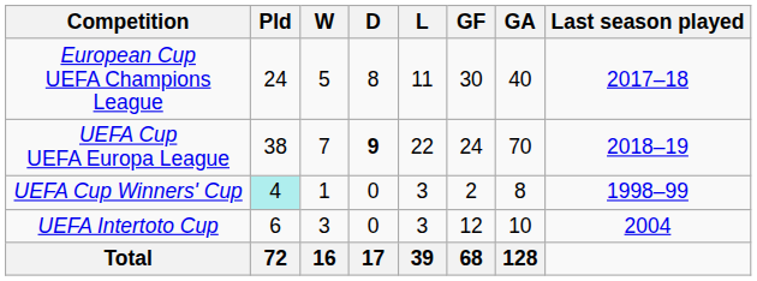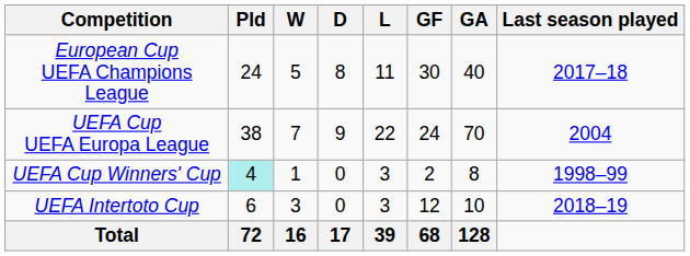 <table class="wikitable" style="text-align: center;">
 <tr>
 <th width="180">Competition</th>
 <th width="30">Pld</th>
 <th width="30">W</th>
 <th width="30">D</th>
 <th width="30">L</th>
 <th width="30">GF</th>
 <th width="30">GA</th>
 <th width="150">Last season played</th>
 </tr>
 <tr>
 <td><a href='#'><em>European Cup</em> <br> UEFA Champions League</a></td>
 <td>24</td>
 <td>5</td>
 <td>8</td>
 <td>11</td>
 <td>30</td>
 <td>40</td>
 <td><a href='#'>2017–18</a></td>
 </tr>
 <tr>
 <td><a href='#'><em>UEFA Cup</em> <br> UEFA Europa League</a></td>
 <td>38</td>
 <td>7</td>
-<td><strong>9</strong></td>
+<td>9</td>
 <td>22</td>
 <td>24</td>
 <td>70</td>
-<td><a href='#'>2018–19</a></td>
+<td><a href='#'>2004</a></td>
 </tr>
 <tr>
 <td><em><a href='#'>UEFA Cup Winners' Cup</a></em></td>
 <td style="background: paleturquoise;">4</td>
 <td>1</td>
 <td>0</td>
 <td>3</td>
 <td>2</td>
 <td>8</td>
 <td><a href='#'>1998–99</a></td>
 </tr>
 <tr>
 <td><em><a href='#'>UEFA Intertoto Cup</a></em></td>
 <td>6</td>
 <td>3</td>
 <td>0</td>
 <td>3</td>
 <td>12</td>
 <td>10</td>
-<td><a href='#'>2004</a></td>
+<td><a href='#'>2018–19</a></td>
 </tr>
 <tr>
 <th>Total</th>
 <th>72</th>
 <th>16</th>
 <th>17</th>
 <th>39</th>
 <th>68</th>
 <th>128</th>
 </tr>
 </table>
